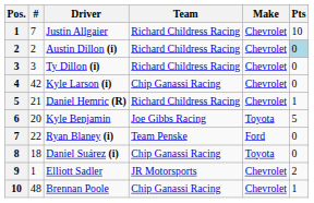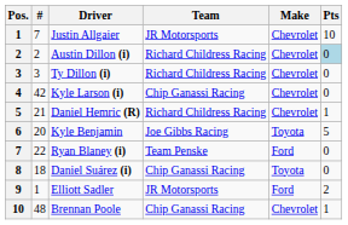 <table class="wikitable" style="font-size:95%">
 <tr>
 <th>Pos.</th>
 <th>#</th>
 <th>Driver</th>
 <th>Team</th>
 <th>Make</th>
 <th>Pts</th>
 </tr>
 <tr>
 <th>1</th>
 <td>7</td>
 <td><a href='#'>Justin Allgaier</a></td>
-<td><a href='#'>Richard Childress Racing</a></td>
+<td><a href='#'>JR Motorsports</a></td>
 <td><a href='#'>Chevrolet</a></td>
 <td>10</td>
 </tr>
 <tr>
 <th>2</th>
 <td>2</td>
 <td><a href='#'>Austin Dillon</a> <strong>(i)</strong></td>
 <td><a href='#'>Richard Childress Racing</a></td>
 <td><a href='#'>Chevrolet</a></td>
 <td style="background: lightblue;">0</td>
 </tr>
 <tr>
 <th>3</th>
 <td>3</td>
 <td><a href='#'>Ty Dillon</a> <strong>(i)</strong></td>
 <td><a href='#'>Richard Childress Racing</a></td>
 <td><a href='#'>Chevrolet</a></td>
 <td>0</td>
 </tr>
 <tr>
 <th>4</th>
 <td>42</td>
 <td><a href='#'>Kyle Larson</a> <strong>(i)</strong></td>
 <td><a href='#'>Chip Ganassi Racing</a></td>
 <td><a href='#'>Chevrolet</a></td>
 <td>0</td>
 </tr>
 <tr>
 <th>5</th>
 <td>21</td>
 <td><a href='#'>Daniel Hemric</a> <strong>(R)</strong></td>
 <td><a href='#'>Richard Childress Racing</a></td>
 <td><a href='#'>Chevrolet</a></td>
 <td>1</td>
 </tr>
 <tr>
 <th>6</th>
 <td>20</td>
 <td><a href='#'>Kyle Benjamin</a></td>
 <td><a href='#'>Joe Gibbs Racing</a></td>
 <td><a href='#'>Toyota</a></td>
 <td>5</td>
 </tr>
 <tr>
 <th>7</th>
 <td>22</td>
 <td><a href='#'>Ryan Blaney</a> <strong>(i)</strong></td>
 <td><a href='#'>Team Penske</a></td>
 <td><a href='#'>Ford</a></td>
 <td>0</td>
 </tr>
 <tr>
 <th>8</th>
 <td>18</td>
 <td><a href='#'>Daniel Suárez</a> <strong>(i)</strong></td>
 <td><a href='#'>Chip Ganassi Racing</a></td>
 <td><a href='#'>Toyota</a></td>
 <td>0</td>
 </tr>
 <tr>
 <th>9</th>
 <td>1</td>
 <td><a href='#'>Elliott Sadler</a></td>
 <td><a href='#'>JR Motorsports</a></td>
-<td><a href='#'>Chevrolet</a></td>
+<td><a href='#'>Ford</a></td>
 <td>2</td>
 </tr>
 <tr>
 <th>10</th>
 <td>48</td>
 <td><a href='#'>Brennan Poole</a></td>
 <td><a href='#'>Chip Ganassi Racing</a></td>
 <td><a href='#'>Chevrolet</a></td>
 <td>1</td>
 </tr>
 </table>
